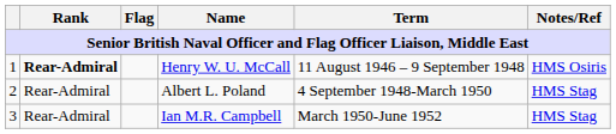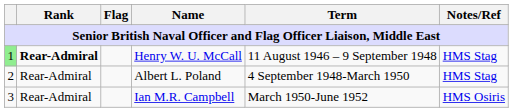 <table class="wikitable">
 <tr>
 <th></th>
 <th>Rank</th>
 <th>Flag</th>
 <th>Name</th>
 <th>Term</th>
 <th>Notes/Ref</th>
 </tr>
 <tr>
 <td colspan="6" align="center" style="background:#dcdcfe;"><strong>Senior British Naval Officer and Flag Officer Liaison, Middle East</strong></td>
 </tr>
 <tr>
-<td>1</td>
+<td style="background: lightgreen;">1</td>
 <td><strong>Rear-Admiral</strong></td>
 <td></td>
 <td><a href='#'>Henry W. U. McCall</a></td>
 <td>11 August 1946 – 9 September 1948</td>
-<td> <a href='#'>HMS Osiris</a></td>
+<td> <a href='#'>HMS Stag</a></td>
 </tr>
 <tr>
 <td>2</td>
 <td>Rear-Admiral</td>
 <td></td>
 <td>Albert L. Poland</td>
 <td>4 September 1948-March 1950</td>
 <td> <a href='#'>HMS Stag</a></td>
 </tr>
 <tr>
 <td>3</td>
 <td>Rear-Admiral</td>
 <td></td>
 <td><a href='#'>Ian M.R. Campbell</a></td>
 <td>March 1950-June 1952</td>
-<td> <a href='#'>HMS Stag</a></td>
+<td> <a href='#'>HMS Osiris</a></td>
 </tr>
 </table>
